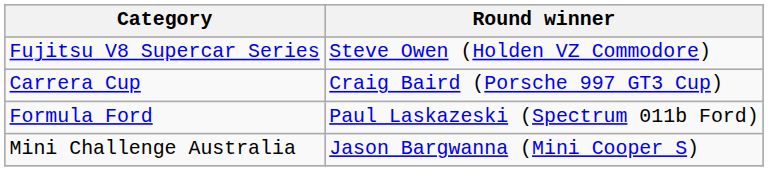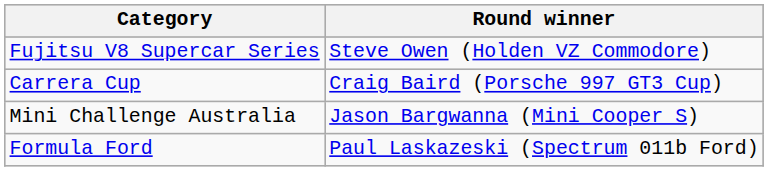 <table class="wikitable" style="font-size: 95%;">
 <tr>
 <th>Category</th>
 <th>Round winner</th>
 </tr>
 <tr>
 <td><a href='#'>Fujitsu V8 Supercar Series</a></td>
 <td><a href='#'>Steve Owen</a> (<a href='#'>Holden VZ Commodore</a>)</td>
 </tr>
 <tr>
 <td><a href='#'>Carrera Cup</a></td>
 <td><a href='#'>Craig Baird</a> (<a href='#'>Porsche 997 GT3 Cup</a>)</td>
 </tr>
 <tr>
+<td>Mini Challenge Australia</td>
+<td><a href='#'>Jason Bargwanna</a> (<a href='#'>Mini Cooper S</a>)</td>
+</tr>
+<tr>
 <td><a href='#'>Formula Ford</a></td>
 <td><a href='#'>Paul Laskazeski</a> (<a href='#'>Spectrum</a> 011b Ford)</td>
 </tr>
-<tr>
-<td>Mini Challenge Australia</td>
-<td><a href='#'>Jason Bargwanna</a> (<a href='#'>Mini Cooper S</a>)</td>
-</tr>
 </table>
